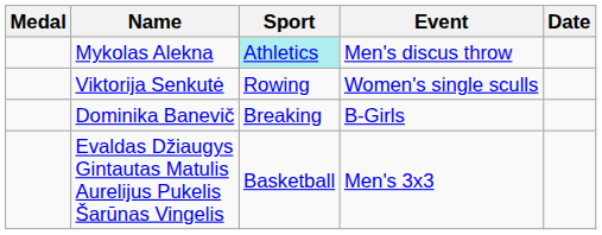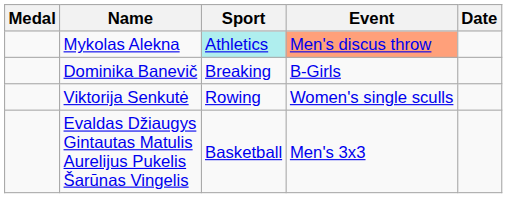 <table class="wikitable sortable" style="font-size: 95%;">
 <tr>
 <th>Medal</th>
 <th>Name</th>
 <th>Sport</th>
 <th>Event</th>
 <th>Date</th>
 </tr>
 <tr>
 <td></td>
 <td><a href='#'>Mykolas Alekna</a></td>
 <td style="background: paleturquoise;"><a href='#'>Athletics</a></td>
-<td><a href='#'>Men's discus throw</a></td>
+<td style="background: lightsalmon;"><a href='#'>Men's discus throw</a></td>
+<td></td>
+</tr>
+<tr>
+<td></td>
+<td><a href='#'>Dominika Banevič</a></td>
+<td><a href='#'>Breaking</a></td>
+<td><a href='#'>B-Girls</a></td>
 <td></td>
 </tr>
 <tr>
 <td></td>
 <td><a href='#'>Viktorija Senkutė</a></td>
 <td><a href='#'>Rowing</a></td>
 <td><a href='#'>Women's single sculls</a></td>
 <td></td>
 </tr>
 <tr>
 <td></td>
-<td><a href='#'>Dominika Banevič</a></td>
-<td><a href='#'>Breaking</a></td>
-<td><a href='#'>B-Girls</a></td>
-<td></td>
-</tr>
-<tr>
-<td></td>
 <td><a href='#'>Evaldas Džiaugys</a><br><a href='#'>Gintautas Matulis</a><br><a href='#'>Aurelijus Pukelis</a><br><a href='#'>Šarūnas Vingelis</a></td>
 <td><a href='#'>Basketball</a></td>
 <td><a href='#'>Men's 3x3</a></td>
 <td></td>
 </tr>
 </table>
